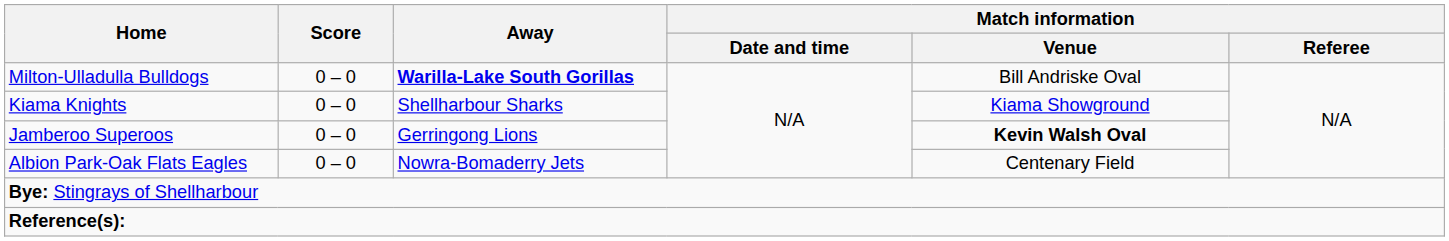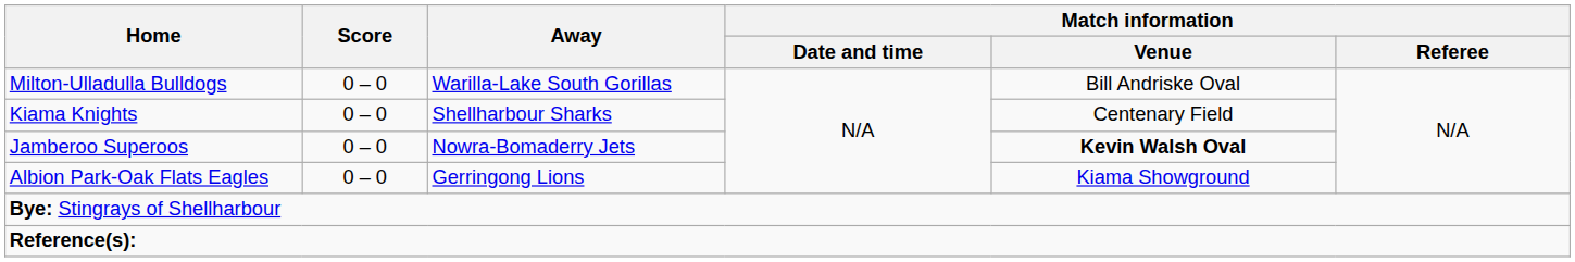 <table class="wikitable" width="100% text-align:center;">
 <tr>
 <th rowspan="2" width="19%">Home</th>
 <th rowspan="2" width="8%">Score</th>
 <th rowspan="2" width="19%">Away</th>
 <th colspan="3">Match information</th>
 </tr>
 <tr bgcolor="#CCCCCC">
 <th width="17%">Date and time</th>
 <th width="22%">Venue</th>
 <th>Referee</th>
 </tr>
 <tr>
 <td> <a href='#'>Milton-Ulladulla Bulldogs</a></td>
 <td style="text-align:center;">0 – 0</td>
-<td><strong> <a href='#'>Warilla-Lake South Gorillas</a></strong></td>
+<td> <a href='#'>Warilla-Lake South Gorillas</a></td>
 <td rowspan="4" style="text-align:center;">N/A</td>
 <td style="text-align:center;">Bill Andriske Oval</td>
 <td rowspan="4" style="text-align:center;">N/A</td>
 </tr>
 <tr>
 <td> <a href='#'>Kiama Knights</a></td>
 <td style="text-align:center;">0 – 0</td>
 <td> <a href='#'>Shellharbour Sharks</a></td>
-<td style="text-align:center;"><a href='#'>Kiama Showground</a></td>
+<td style="text-align:center;">Centenary Field</td>
 </tr>
 <tr>
 <td> <a href='#'>Jamberoo Superoos</a></td>
 <td style="text-align:center;">0 – 0</td>
-<td> <a href='#'>Gerringong Lions</a></td>
+<td> <a href='#'>Nowra-Bomaderry Jets</a></td>
 <td style="text-align:center;"><strong>Kevin Walsh Oval</strong></td>
 </tr>
 <tr>
 <td> <a href='#'>Albion Park-Oak Flats Eagles</a></td>
 <td style="text-align:center;">0 – 0</td>
-<td> <a href='#'>Nowra-Bomaderry Jets</a></td>
-<td style="text-align:center;">Centenary Field</td>
+<td> <a href='#'>Gerringong Lions</a></td>
+<td style="text-align:center;"><a href='#'>Kiama Showground</a></td>
 </tr>
 <tr>
 <td colspan="6" align="centre"><strong>Bye:</strong>  <a href='#'>Stingrays of Shellharbour</a></td>
 </tr>
 <tr>
 <td colspan="6"><strong>Reference(s):</strong></td>
 </tr>
 </table>
